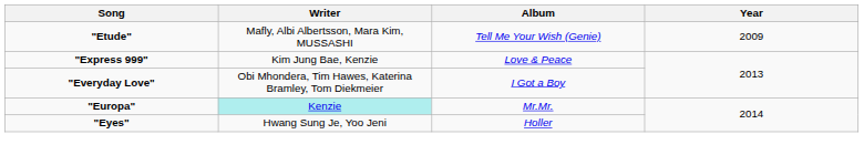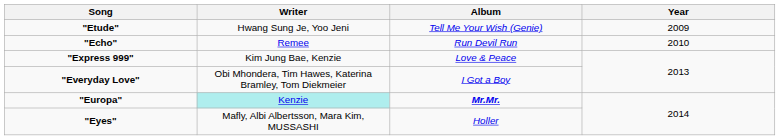 <table class="wikitable" style="text-align:center; width:100%">
 <tr>
 <th style="width:25%">Song</th>
 <th style="width:25%">Writer</th>
 <th style="width:25%">Album</th>
 <th style="width:25%">Year</th>
 </tr>
 <tr>
 <td><strong>"Etude"</strong></td>
-<td>Mafly, Albi Albertsson, Mara Kim, MUSSASHI</td>
+<td>Hwang Sung Je, Yoo Jeni</td>
 <td><em><a href='#'>Tell Me Your Wish (Genie)</a></em></td>
 <td>2009</td>
+</tr>
+<tr>
+<td><strong>"Echo"</strong></td>
+<td><a href='#'>Remee</a></td>
+<td><em><a href='#'>Run Devil Run</a></em></td>
+<td>2010</td>
 </tr>
 <tr>
 <td><strong>"Express 999"</strong></td>
 <td>Kim Jung Bae, Kenzie</td>
 <td><em><a href='#'>Love & Peace</a></em></td>
 <td rowspan="2">2013</td>
 </tr>
 <tr>
 <td><strong>"Everyday Love"</strong></td>
 <td>Obi Mhondera, Tim Hawes, Katerina Bramley, Tom Diekmeier</td>
 <td><em><a href='#'>I Got a Boy</a></em></td>
 </tr>
 <tr>
 <td><strong>"Europa"</strong></td>
 <td style="background: paleturquoise;"><a href='#'>Kenzie</a></td>
-<td><em><a href='#'>Mr.Mr.</a></em></td>
+<td><strong><em><a href='#'>Mr.Mr.</a></em></strong></td>
 <td rowspan="2">2014</td>
 </tr>
 <tr>
 <td><strong>"Eyes"</strong></td>
-<td>Hwang Sung Je, Yoo Jeni</td>
+<td>Mafly, Albi Albertsson, Mara Kim, MUSSASHI</td>
 <td><em><a href='#'>Holler</a></em></td>
 </tr>
 </table>
